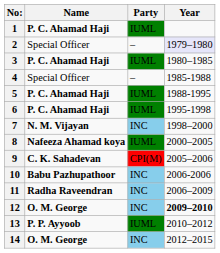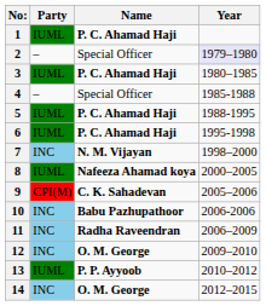 <table class="wikitable">
 <tr>
 <th scope="col">No:</th>
+<th scope="col">Party</th>
 <th scope="col">Name</th>
-<th scope="col">Party</th>
 <th scope="col">Year</th>
 </tr>
 <tr>
 <th scope="row">1</th>
+<td style="background:Green; color:black;">IUML</td>
 <td><strong>P. C. Ahamad Haji</strong></td>
-<td style="background:Green; color:black;">IUML</td>
 <td></td>
 </tr>
 <tr>
 <th scope="row">2</th>
+<td>–</td>
 <td>Special Officer</td>
-<td>–</td>
 <td style="background: lavender;">1979–1980</td>
 </tr>
 <tr>
 <th scope="row">3</th>
+<td style="background:Green; color:black;">IUML</td>
 <td><strong>P. C. Ahamad Haji</strong></td>
-<td style="background:Green; color:black;">IUML</td>
 <td>1980–1985</td>
 </tr>
 <tr>
 <th scope="row">4</th>
+<td>–</td>
 <td>Special Officer</td>
-<td>–</td>
 <td>1985-1988</td>
 </tr>
 <tr>
 <th scope="row">5</th>
+<td style="background:Green; color:black;">IUML</td>
 <td><strong>P. C. Ahamad Haji</strong></td>
-<td style="background:Green; color:black;">IUML</td>
 <td>1988-1995</td>
 </tr>
 <tr>
 <th scope="row">6</th>
+<td style="background:Green; color:black;">IUML</td>
 <td><strong>P. C. Ahamad Haji</strong></td>
-<td style="background:Green; color:black;">IUML</td>
 <td>1995-1998</td>
 </tr>
 <tr>
 <th scope="row">7</th>
+<td style="background:Skyblue; color:black;">INC</td>
 <td><strong>N. M. Vijayan</strong></td>
-<td style="background:Skyblue; color:black;">INC</td>
 <td>1998–2000</td>
 </tr>
 <tr>
 <th scope="row">8</th>
+<td style="background:Green; color:black;">IUML</td>
 <td><strong>Nafeeza Ahamad koya</strong></td>
-<td style="background:Green; color:black;">IUML</td>
 <td>2000–2005</td>
 </tr>
 <tr>
 <th scope="row">9</th>
+<td style="background:Red; color:black;">CPI(M)</td>
 <td><strong>C. K. Sahadevan</strong></td>
-<td style="background:Red; color:black;">CPI(M)</td>
 <td>2005–2006</td>
 </tr>
 <tr>
 <th scope="row">10</th>
+<td style="background:Skyblue; color:black;">INC</td>
 <td><strong>Babu Pazhupathoor</strong></td>
-<td style="background:Skyblue; color:black;">INC</td>
 <td>2006-2006</td>
 </tr>
 <tr>
 <th scope="row">11</th>
+<td style="background:Skyblue; color:black;">INC</td>
 <td><strong>Radha Raveendran</strong></td>
-<td style="background:Skyblue; color:black;">INC</td>
 <td>2006–2009</td>
 </tr>
 <tr>
 <th scope="row">12</th>
+<td style="background:Skyblue; color:black;">INC</td>
 <td><strong>O. M. George</strong></td>
-<td style="background:Skyblue; color:black;">INC</td>
-<td><strong>2009–2010</strong></td>
+<td>2009–2010</td>
 </tr>
 <tr>
 <th scope="row">13</th>
+<td style="background:Green; color:black;">IUML</td>
 <td><strong>P. P. Ayyoob</strong></td>
-<td style="background:Green; color:black;">IUML</td>
 <td>2010–2012</td>
 </tr>
 <tr>
 <th scope="row">14</th>
+<td style="background:Skyblue; color:black;">INC</td>
 <td><strong>O. M. George</strong></td>
-<td style="background:Skyblue; color:black;">INC</td>
 <td>2012–2015</td>
 </tr>
 </table>
